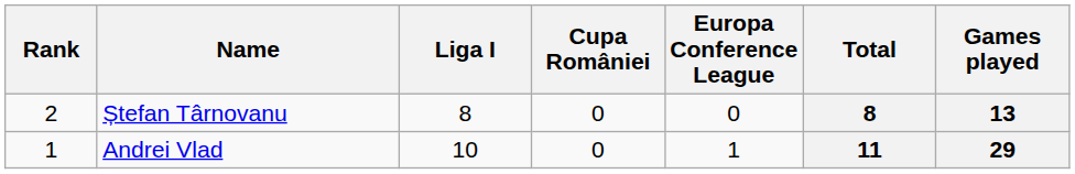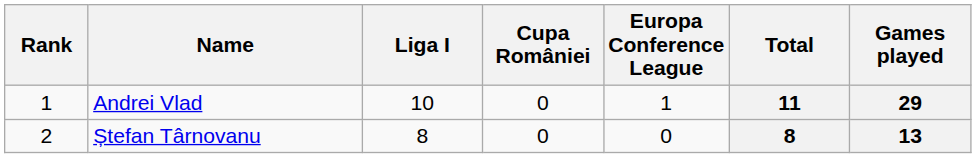 <table class="wikitable" style="text-align:center;">
 <tr>
 <th style="width:56px;">Rank</th>
 <th style="width:200px;">Name</th>
 <th style="width:84px;">Liga I</th>
 <th style="width:84px;">Cupa României</th>
 <th style="width:84px;">Europa Conference League</th>
 <th style="width:84px;">Total</th>
 <th style="width:84px;">Games played</th>
 </tr>
 <tr>
+<td>1</td>
+<td align="left"> <a href='#'>Andrei Vlad</a></td>
+<td>10</td>
+<td>0</td>
+<td>1</td>
+<th>11</th>
+<th>29</th>
+</tr>
+<tr>
 <td>2</td>
 <td align="left"> <a href='#'>Ștefan Târnovanu</a></td>
 <td>8</td>
 <td>0</td>
 <td>0</td>
 <th>8</th>
 <th>13</th>
 </tr>
-<tr>
-<td>1</td>
-<td align="left"> <a href='#'>Andrei Vlad</a></td>
-<td>10</td>
-<td>0</td>
-<td>1</td>
-<th>11</th>
-<th>29</th>
-</tr>
 </table>
